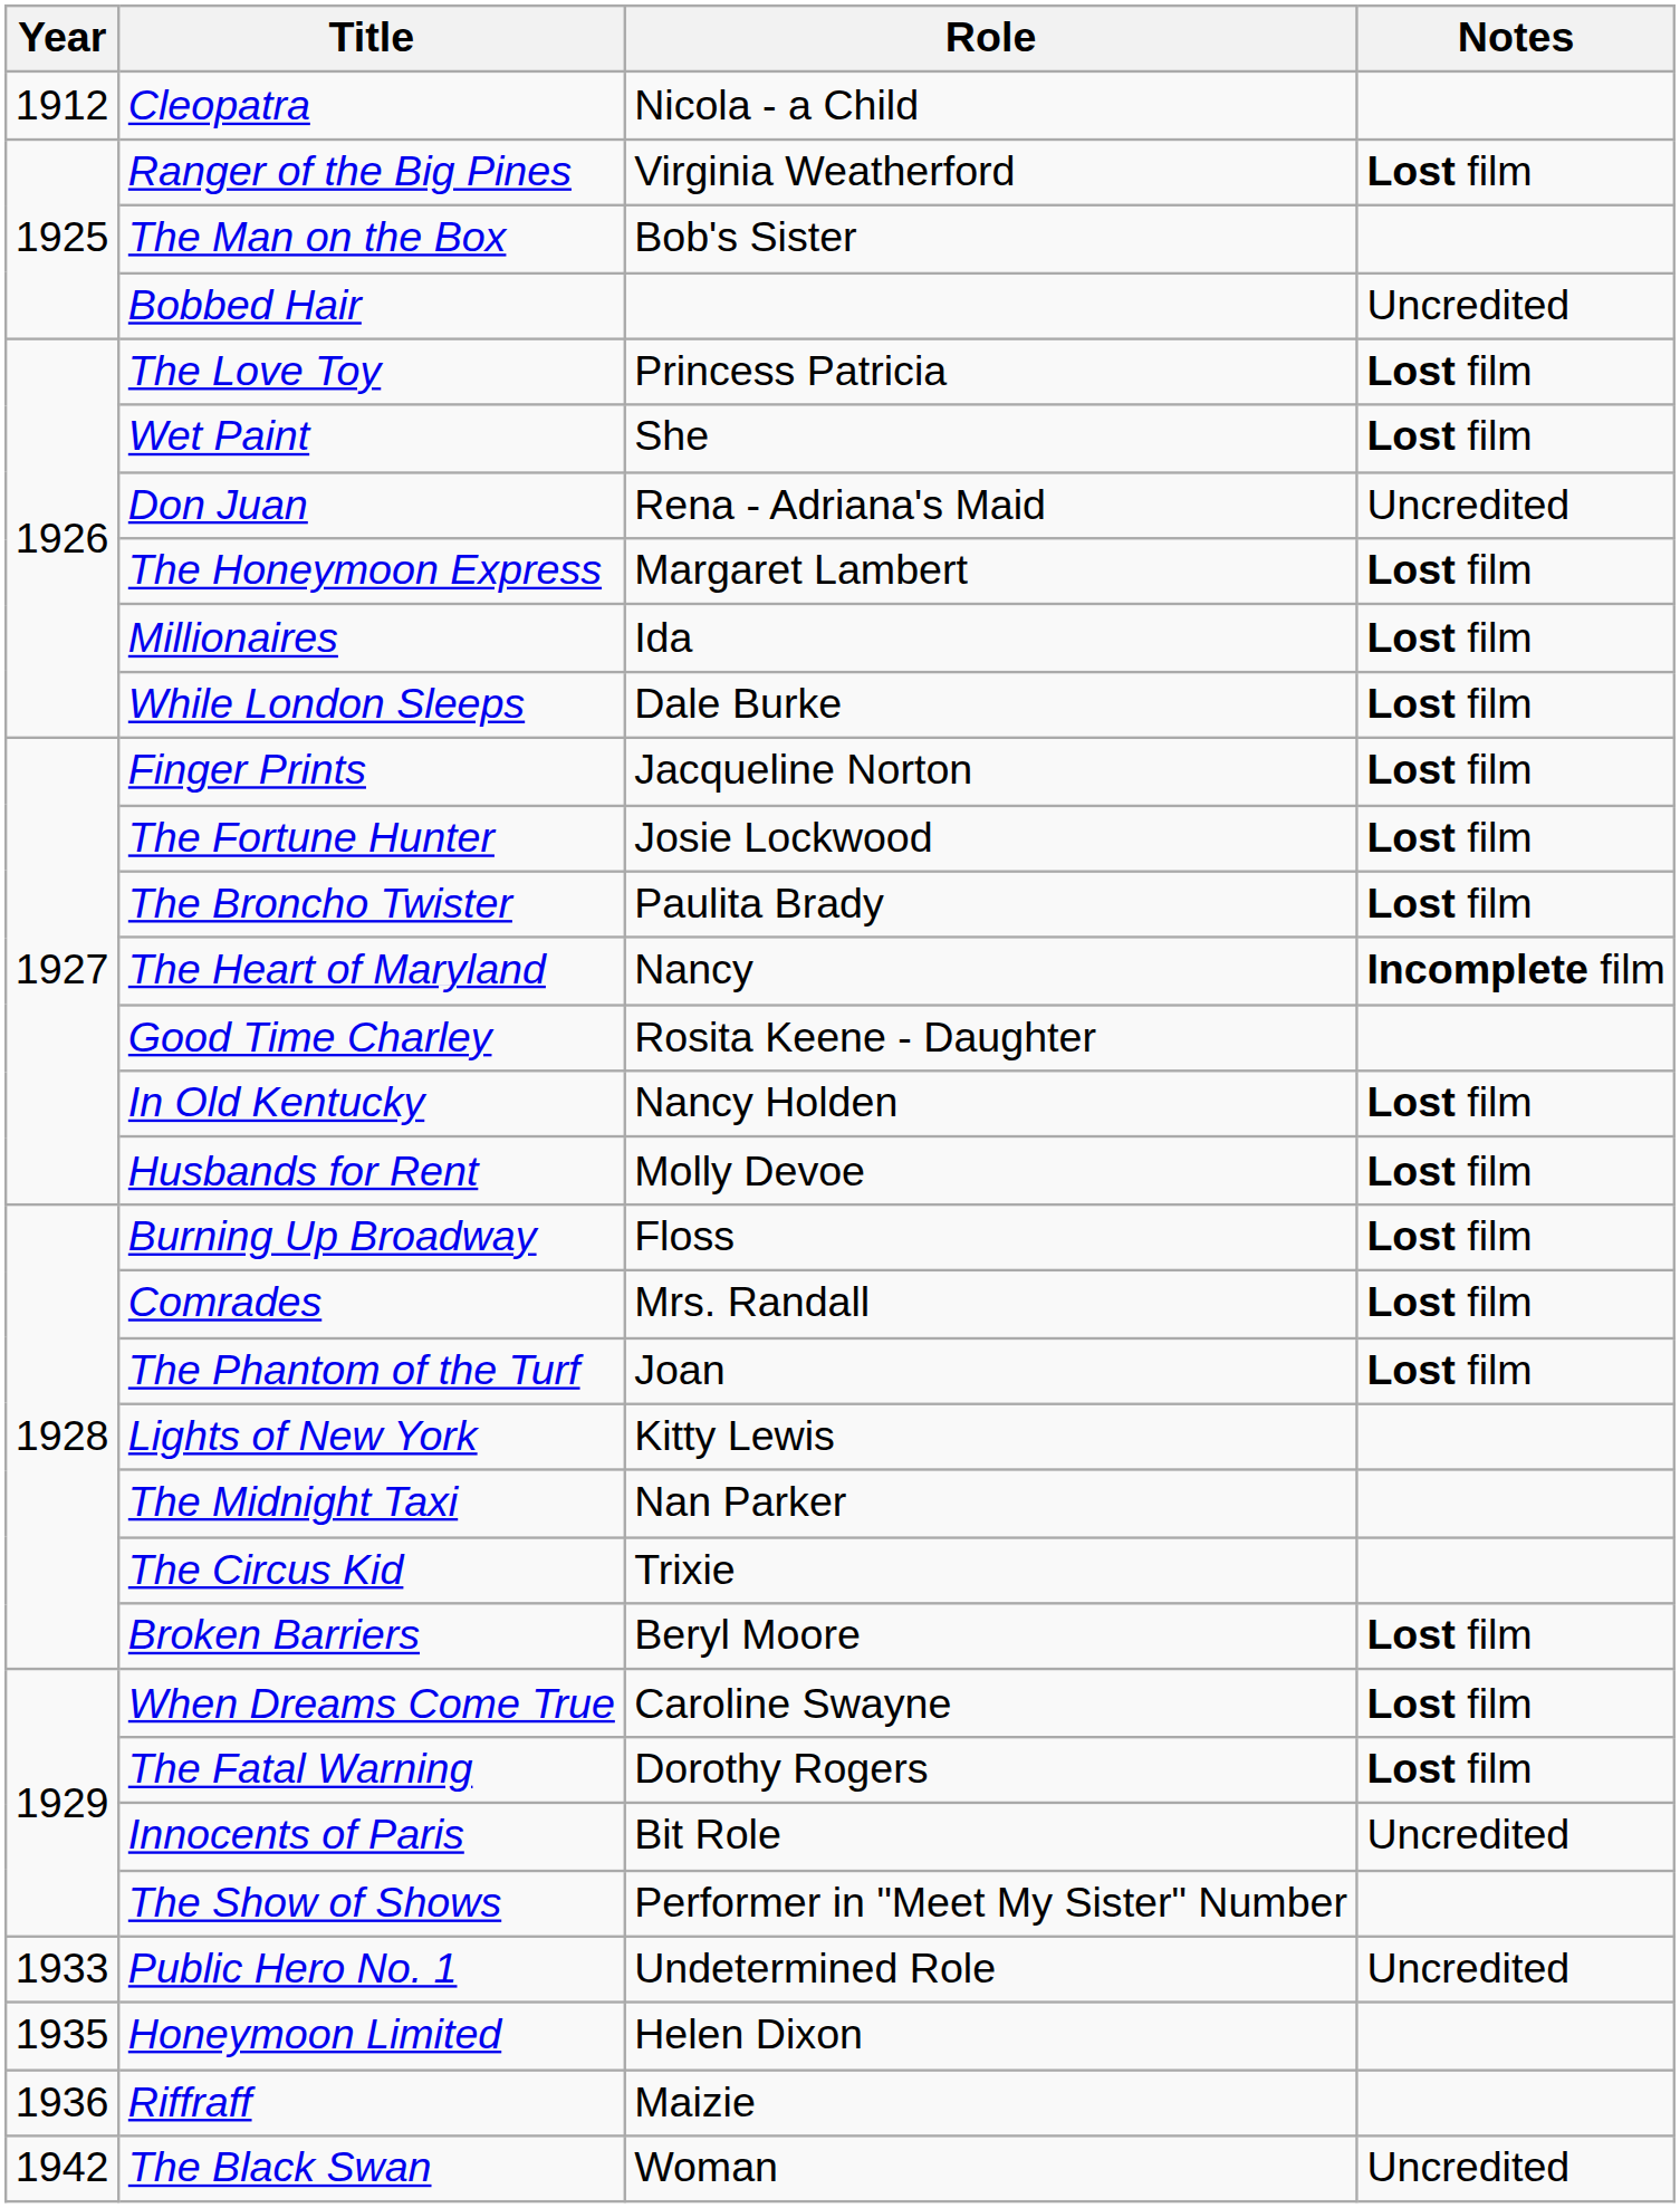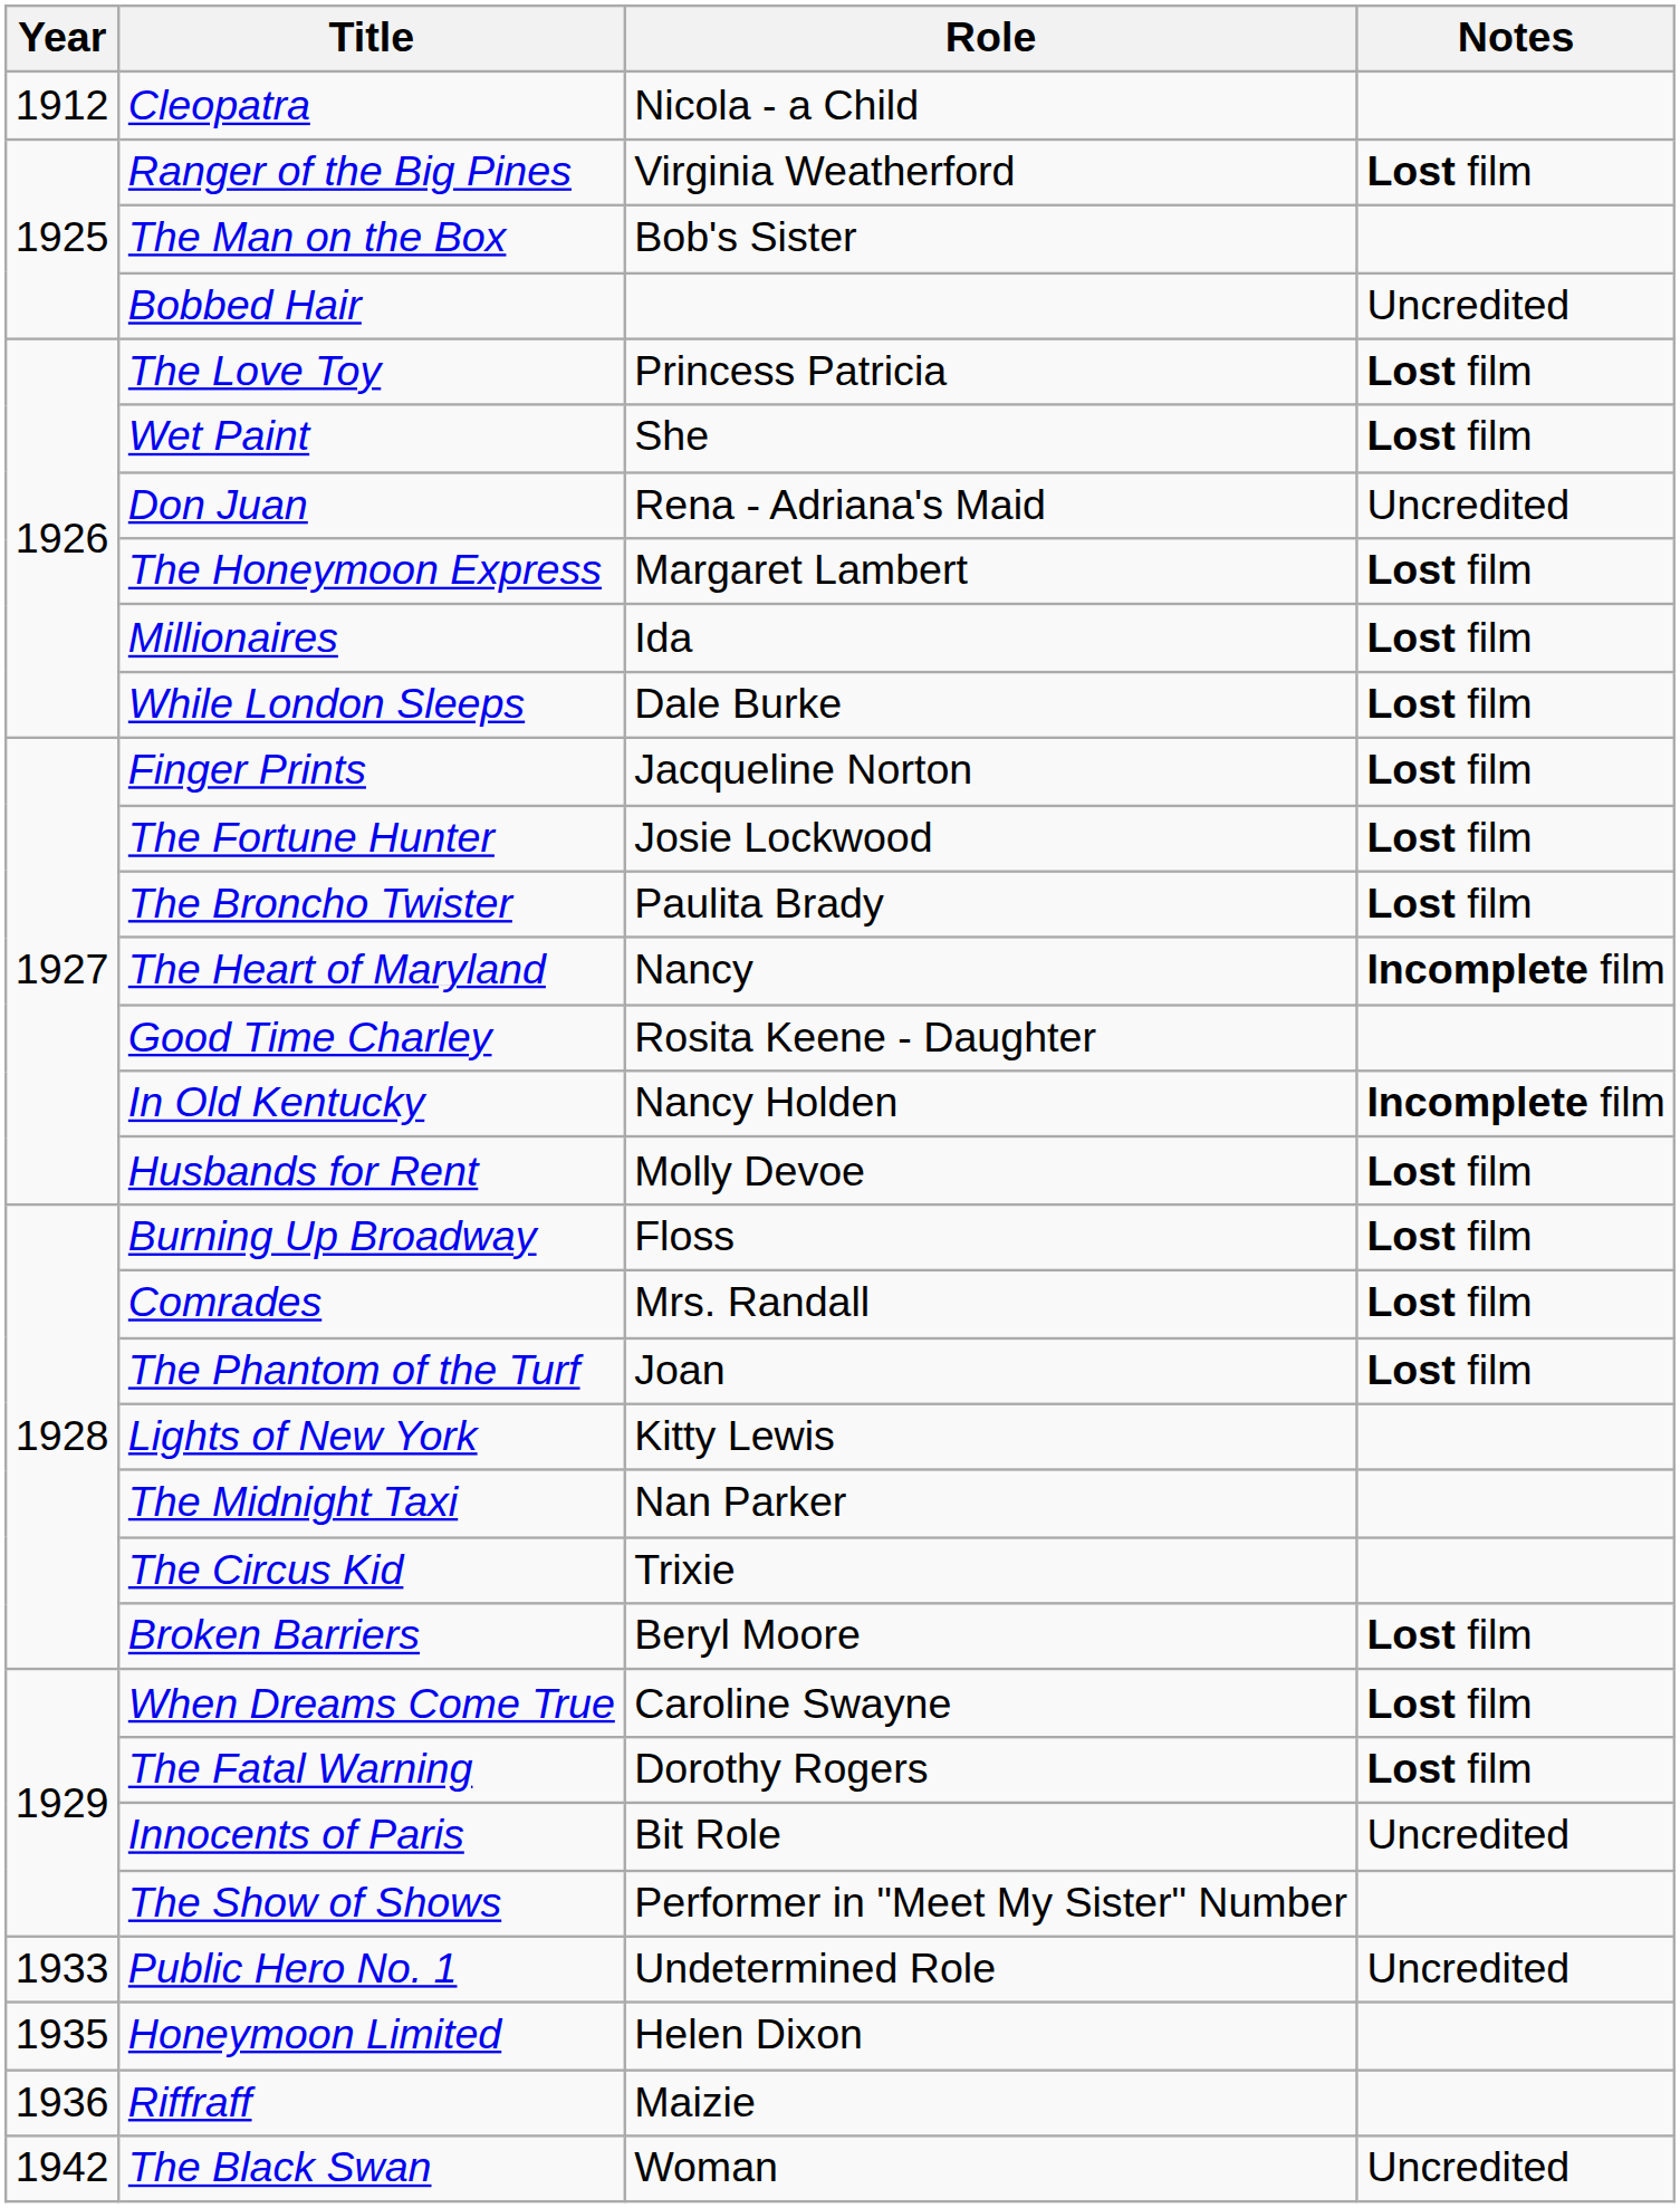 <table class="wikitable sortable">
 <tr>
 <th>Year</th>
 <th>Title</th>
 <th>Role</th>
 <th class="unsortable">Notes</th>
 </tr>
 <tr>
 <td>1912</td>
 <td><em><a href='#'>Cleopatra</a></em></td>
 <td>Nicola - a Child</td>
 <td></td>
 </tr>
 <tr>
 <td rowspan=3>1925</td>
 <td><em><a href='#'>Ranger of the Big Pines</a></em></td>
 <td>Virginia Weatherford</td>
 <td><strong>Lost</strong> film</td>
 </tr>
 <tr>
 <td><em><a href='#'>The Man on the Box</a></em></td>
 <td>Bob's Sister</td>
 <td></td>
 </tr>
 <tr>
 <td><em><a href='#'>Bobbed Hair</a></em></td>
 <td></td>
 <td>Uncredited</td>
 </tr>
 <tr>
 <td rowspan=6>1926</td>
 <td><em><a href='#'>The Love Toy</a></em></td>
 <td>Princess Patricia</td>
 <td><strong>Lost</strong> film</td>
 </tr>
 <tr>
 <td><em><a href='#'>Wet Paint</a></em></td>
 <td>She</td>
 <td><strong>Lost</strong> film</td>
 </tr>
 <tr>
 <td><em><a href='#'>Don Juan</a></em></td>
 <td>Rena - Adriana's Maid</td>
 <td>Uncredited</td>
 </tr>
 <tr>
 <td><em><a href='#'>The Honeymoon Express</a></em></td>
 <td>Margaret Lambert</td>
 <td><strong>Lost</strong> film</td>
 </tr>
 <tr>
 <td><em><a href='#'>Millionaires</a></em></td>
 <td>Ida</td>
 <td><strong>Lost</strong> film</td>
 </tr>
 <tr>
 <td><em><a href='#'>While London Sleeps</a></em></td>
 <td>Dale Burke</td>
 <td><strong>Lost</strong> film</td>
 </tr>
 <tr>
 <td rowspan=7>1927</td>
 <td><em><a href='#'>Finger Prints</a></em></td>
 <td>Jacqueline Norton</td>
 <td><strong>Lost</strong> film</td>
 </tr>
 <tr>
 <td><em><a href='#'>The Fortune Hunter</a></em></td>
 <td>Josie Lockwood</td>
 <td><strong>Lost</strong> film</td>
 </tr>
 <tr>
 <td><em><a href='#'>The Broncho Twister</a></em></td>
 <td>Paulita Brady</td>
 <td><strong>Lost</strong> film</td>
 </tr>
 <tr>
 <td><em><a href='#'>The Heart of Maryland</a></em></td>
 <td>Nancy</td>
 <td><strong>Incomplete</strong> film</td>
 </tr>
 <tr>
 <td><em><a href='#'>Good Time Charley</a></em></td>
 <td>Rosita Keene - Daughter</td>
 <td></td>
 </tr>
 <tr>
 <td><em><a href='#'>In Old Kentucky</a></em></td>
 <td>Nancy Holden</td>
-<td><strong>Lost</strong> film</td>
+<td><strong>Incomplete</strong> film</td>
 </tr>
 <tr>
 <td><em><a href='#'>Husbands for Rent</a></em></td>
 <td>Molly Devoe</td>
 <td><strong>Lost</strong> film</td>
 </tr>
 <tr>
 <td rowspan=7>1928</td>
 <td><em><a href='#'>Burning Up Broadway</a></em></td>
 <td>Floss</td>
 <td><strong>Lost</strong> film</td>
 </tr>
 <tr>
 <td><em><a href='#'>Comrades</a></em></td>
 <td>Mrs. Randall</td>
 <td><strong>Lost</strong> film</td>
 </tr>
 <tr>
 <td><em><a href='#'>The Phantom of the Turf</a></em></td>
 <td>Joan</td>
 <td><strong>Lost</strong> film</td>
 </tr>
 <tr>
 <td><em><a href='#'>Lights of New York</a></em></td>
 <td>Kitty Lewis</td>
 <td></td>
 </tr>
 <tr>
 <td><em><a href='#'>The Midnight Taxi</a></em></td>
 <td>Nan Parker</td>
 <td></td>
 </tr>
 <tr>
 <td><em><a href='#'>The Circus Kid</a></em></td>
 <td>Trixie</td>
 <td></td>
 </tr>
 <tr>
 <td><em><a href='#'>Broken Barriers</a></em></td>
 <td>Beryl Moore</td>
 <td><strong>Lost</strong> film</td>
 </tr>
 <tr>
 <td rowspan=4>1929</td>
 <td><em><a href='#'>When Dreams Come True</a></em></td>
 <td>Caroline Swayne</td>
 <td><strong>Lost</strong> film</td>
 </tr>
 <tr>
 <td><em><a href='#'>The Fatal Warning</a></em></td>
 <td>Dorothy Rogers</td>
 <td><strong>Lost</strong> film</td>
 </tr>
 <tr>
 <td><em><a href='#'>Innocents of Paris</a></em></td>
 <td>Bit Role</td>
 <td>Uncredited</td>
 </tr>
 <tr>
 <td><em><a href='#'>The Show of Shows</a></em></td>
 <td>Performer in "Meet My Sister" Number</td>
 <td></td>
 </tr>
 <tr>
 <td>1933</td>
 <td><em><a href='#'>Public Hero No. 1</a></em></td>
 <td>Undetermined Role</td>
 <td>Uncredited</td>
 </tr>
 <tr>
 <td>1935</td>
 <td><em><a href='#'>Honeymoon Limited</a></em></td>
 <td>Helen Dixon</td>
 <td></td>
 </tr>
 <tr>
 <td>1936</td>
 <td><em><a href='#'>Riffraff</a></em></td>
 <td>Maizie</td>
 <td></td>
 </tr>
 <tr>
 <td>1942</td>
 <td><em><a href='#'>The Black Swan</a></em></td>
 <td>Woman</td>
 <td>Uncredited</td>
 </tr>
 </table>
